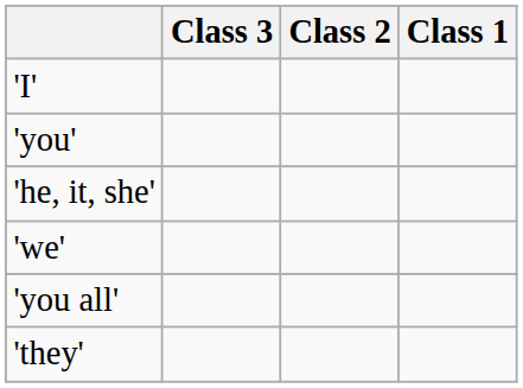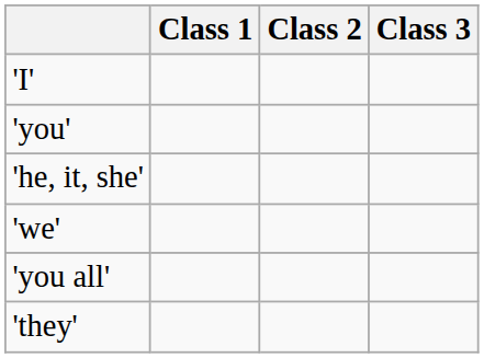 <table class="wikitable">
 <tr>
 <th></th>
+<th>Class 1</th>
+<th>Class 2</th>
 <th>Class 3</th>
-<th>Class 2</th>
-<th>Class 1</th>
 </tr>
 <tr>
 <td><strong></strong> 'I'</td>
 <td></td>
 <td></td>
 <td></td>
 </tr>
 <tr>
 <td><strong></strong> 'you'</td>
 <td></td>
 <td></td>
 <td></td>
 </tr>
 <tr>
 <td><strong></strong> 'he, it, she'</td>
 <td></td>
 <td></td>
 <td></td>
 </tr>
 <tr>
 <td><strong></strong> 'we'</td>
 <td></td>
 <td></td>
 <td></td>
 </tr>
 <tr>
 <td><strong></strong> 'you all'</td>
 <td></td>
 <td></td>
 <td></td>
 </tr>
 <tr>
 <td><strong></strong> 'they'</td>
 <td></td>
 <td></td>
 <td></td>
 </tr>
 </table>
